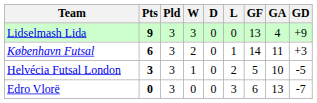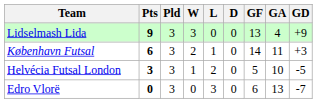 <table class="wikitable" style="text-align: center;">
 <tr>
 <th width="175">Team</th>
 <th width="20">Pts</th>
 <th width="20">Pld</th>
 <th width="20">W</th>
+<th width="20">L</th>
 <th width="20">D</th>
-<th width="20">L</th>
 <th width="20">GF</th>
 <th width="20">GA</th>
 <th width="20">GD</th>
 </tr>
 <tr bgcolor=#ccffcc>
 <td align="left"> <a href='#'>Lidselmash Lida</a></td>
 <td><strong>9</strong></td>
 <td>3</td>
 <td>3</td>
 <td>0</td>
 <td>0</td>
 <td>13</td>
 <td>4</td>
 <td>+9</td>
 </tr>
 <tr bgcolor=ffffff>
 <td align="left"> <em><a href='#'>København Futsal</a></em></td>
 <td><strong>6</strong></td>
 <td>3</td>
 <td>2</td>
+<td>1</td>
 <td>0</td>
-<td>1</td>
 <td>14</td>
 <td>11</td>
 <td>+3</td>
 </tr>
 <tr bgcolor=ffffff>
 <td align="left"> <a href='#'>Helvécia Futsal London</a></td>
 <td><strong>3</strong></td>
 <td>3</td>
 <td>1</td>
+<td>2</td>
 <td>0</td>
-<td>2</td>
 <td>5</td>
 <td>10</td>
 <td>-5</td>
 </tr>
 <tr bgcolor=ffffff>
 <td align="left"> <a href='#'>Edro Vlorë</a></td>
 <td><strong>0</strong></td>
 <td>3</td>
 <td>0</td>
+<td>3</td>
 <td>0</td>
-<td>3</td>
 <td>6</td>
 <td>13</td>
 <td>-7</td>
 </tr>
 </table>
